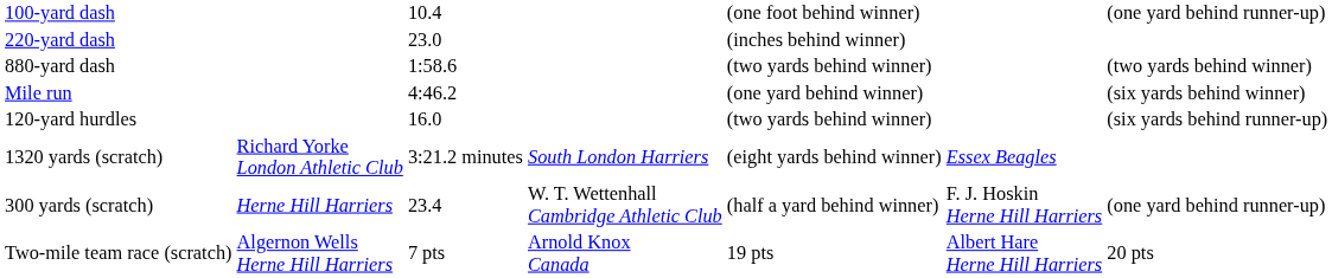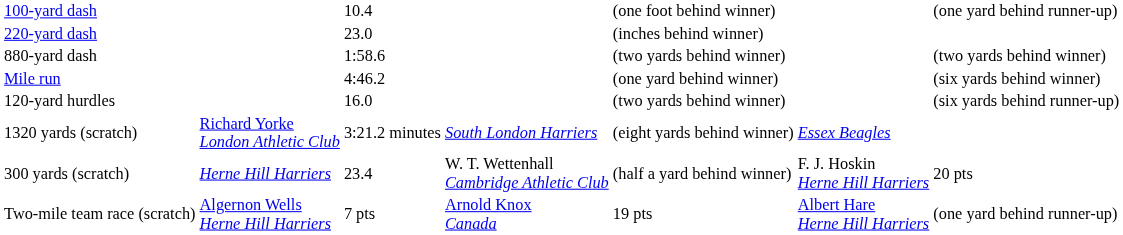 <table>
 <tr>
 <td><a href='#'>100-yard dash</a></td>
 <td></td>
 <td>10.4</td>
 <td></td>
 <td>(one foot behind winner)</td>
 <td></td>
 <td>(one yard behind runner-up)</td>
 </tr>
 <tr>
 <td><a href='#'>220-yard dash</a></td>
 <td></td>
 <td>23.0</td>
 <td></td>
 <td>(inches behind winner)</td>
 <td></td>
 <td></td>
 </tr>
 <tr>
 <td>880-yard dash</td>
 <td></td>
 <td>1:58.6</td>
 <td></td>
 <td>(two yards behind winner)</td>
 <td></td>
 <td>(two yards behind winner)</td>
 </tr>
 <tr>
 <td><a href='#'>Mile run</a></td>
 <td></td>
 <td>4:46.2</td>
 <td></td>
 <td>(one yard behind winner)</td>
 <td></td>
 <td>(six yards behind winner)</td>
 </tr>
 <tr>
 <td>120-yard hurdles</td>
 <td></td>
 <td>16.0</td>
 <td></td>
 <td>(two yards behind winner)</td>
 <td></td>
 <td>(six yards behind runner-up)</td>
 </tr>
 <tr>
 <td>1320 yards (scratch)</td>
 <td><a href='#'>Richard Yorke</a><br><em><a href='#'>London Athletic Club</a></em></td>
 <td>3:21.2 minutes</td>
 <td><em><a href='#'>South London Harriers</a></em></td>
 <td>(eight yards behind winner)</td>
 <td><em><a href='#'>Essex Beagles</a></em></td>
 <td></td>
 </tr>
 <tr>
 <td>300 yards (scratch)</td>
 <td><em><a href='#'>Herne Hill Harriers</a></em></td>
 <td>23.4</td>
 <td>W. T. Wettenhall<br><em><a href='#'>Cambridge Athletic Club</a></em></td>
 <td>(half a yard behind winner)</td>
 <td>F. J. Hoskin<br><em><a href='#'>Herne Hill Harriers</a></em></td>
-<td>(one yard behind runner-up)</td>
+<td>20 pts</td>
 </tr>
 <tr>
 <td>Two-mile team race (scratch)</td>
 <td><a href='#'>Algernon Wells</a><br><em><a href='#'>Herne Hill Harriers</a></em></td>
 <td>7 pts</td>
 <td><a href='#'>Arnold Knox</a><br><em><a href='#'>Canada</a></em></td>
 <td>19 pts</td>
 <td><a href='#'>Albert Hare</a><br><em><a href='#'>Herne Hill Harriers</a></em></td>
-<td>20 pts</td>
+<td>(one yard behind runner-up)</td>
 </tr>
 </table>
